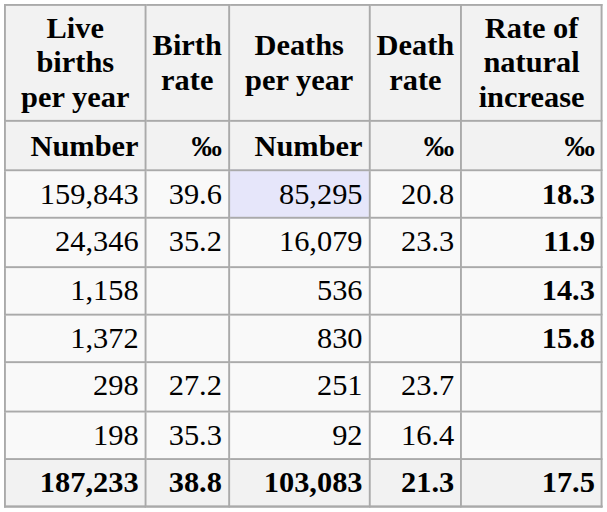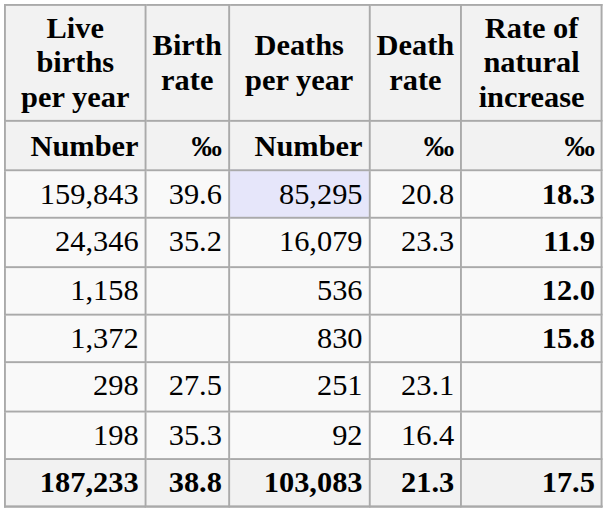 <table class="wikitable sortable static-row-numbers">
 <tr>
 <th style="width:50pt;"><span> Live births per year </span></th>
 <th style="width:25pt;"><span>Birth rate</span></th>
 <th style="width:50pt;"><span>Deaths per year</span></th>
 <th style="width:25pt;"><span>Death rate</span></th>
 <th style="width:50pt;"><span>Rate of natural increase</span></th>
 </tr>
 <tr class="static-row-header">
 <th style="text-align: right;"><span>Number</span></th>
 <th style="text-align: right;"><span>‰</span></th>
 <th style="text-align: right;"><span>Number</span></th>
 <th style="text-align: right;"><span>‰</span></th>
 <th style="text-align: right;"><span>‰</span></th>
 </tr>
 <tr>
 <td style="text-align: right;"><span>159,843</span></td>
 <td style="text-align: right;"><span>39.6</span></td>
 <td style="background: lavender; text-align: right;"><span>85,295</span></td>
 <td style="text-align: right;"><span>20.8</span></td>
 <td style="text-align: right;"><span><strong>18.3</strong></span></td>
 </tr>
 <tr>
 <td style="text-align: right;"><span>24,346</span></td>
 <td style="text-align: right;"><span>35.2</span></td>
 <td style="text-align: right;"><span>16,079</span></td>
 <td style="text-align: right;"><span>23.3</span></td>
 <td style="text-align: right;"><span><strong>11.9</strong></span></td>
 </tr>
 <tr>
 <td style="text-align: right;"><span>1,158</span></td>
 <td style="text-align: right;"><span><strong></strong></span></td>
 <td style="text-align: right;"><span>536</span></td>
 <td style="text-align: right;"><span><strong></strong></span></td>
-<td style="text-align: right;"><span> <strong>14.3</strong></span></td>
+<td style="text-align: right;"><span> <strong>12.0</strong></span></td>
 </tr>
 <tr>
 <td style="text-align: right;"><span>1,372</span></td>
 <td style="text-align: right;"><span><strong></strong></span></td>
 <td style="text-align: right;"><span>830</span></td>
 <td style="text-align: right;"><span><strong></strong></span></td>
 <td style="text-align: right;"><span><strong>15.8</strong></span></td>
 </tr>
 <tr>
 <td style="text-align: right;"><span>298</span></td>
-<td style="text-align: right;"><span>27.2</span></td>
+<td style="text-align: right;"><span>27.5</span></td>
 <td style="text-align: right;"><span>251</span></td>
-<td style="text-align: right;"><span>23.7</span></td>
+<td style="text-align: right;"><span>23.1</span></td>
 <td style="text-align: right;"><span></span></td>
 </tr>
 <tr>
 <td style="text-align: right;"><span>198</span></td>
 <td style="text-align: right;"><span>35.3</span></td>
 <td style="text-align: right;"><span>92</span></td>
 <td style="text-align: right;"><span>16.4</span></td>
 <td style="text-align: right;"><span></span></td>
 </tr>
 <tr>
 <th style="text-align: right;">187,233</th>
 <th style="text-align: right;">38.8</th>
 <th style="text-align: right;">103,083</th>
 <th style="text-align: right;">21.3</th>
 <th style="text-align: right;">17.5</th>
 </tr>
 <tr>
 </tr>
 </table>
